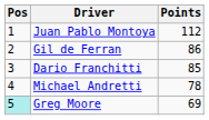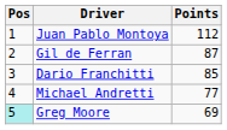 <table class="wikitable" style="font-size: 95%;">
 <tr>
 <th>Pos</th>
 <th>Driver</th>
 <th>Points</th>
 </tr>
 <tr>
 <td>1</td>
 <td> <a href='#'>Juan Pablo Montoya</a></td>
 <td align="right">112</td>
 </tr>
 <tr>
 <td>2</td>
 <td> <a href='#'>Gil de Ferran</a></td>
-<td align="right">86</td>
+<td align="right">87</td>
 </tr>
 <tr>
 <td>3</td>
 <td> <a href='#'>Dario Franchitti</a></td>
 <td align="right">85</td>
 </tr>
 <tr>
 <td>4</td>
 <td> <a href='#'>Michael Andretti</a></td>
-<td align="right">78</td>
+<td align="right">77</td>
 </tr>
 <tr>
 <td style="background: paleturquoise;">5</td>
 <td> <a href='#'>Greg Moore</a></td>
 <td align="right">69</td>
 </tr>
 </table>
